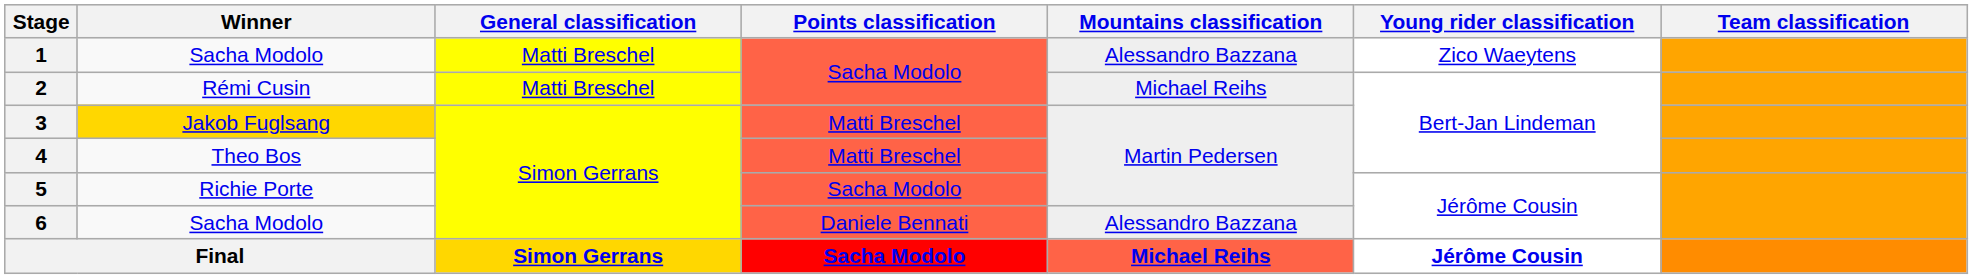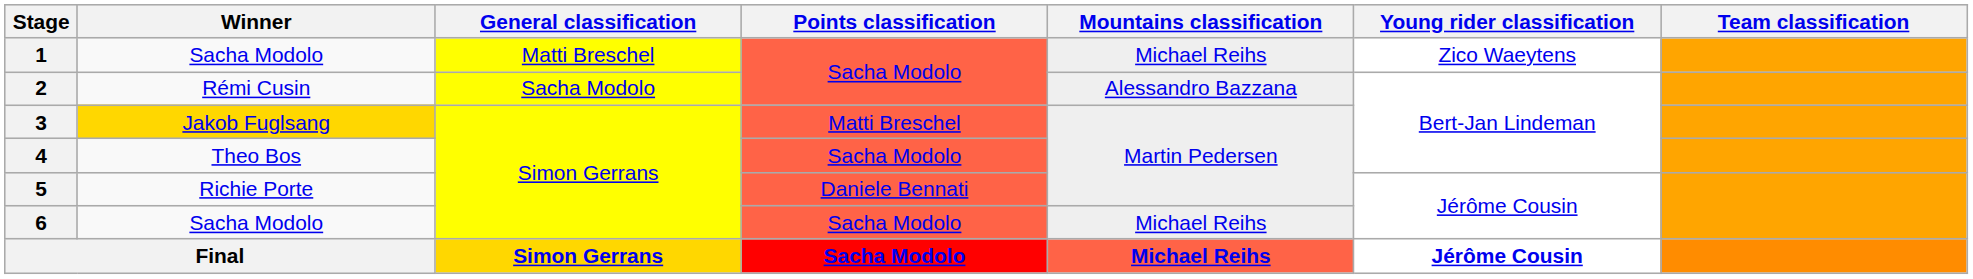 <table class="wikitable" style="text-align: center; font-size:smaller;">
 <tr>
 <th style="width:1%;">Stage</th>
 <th style="width:14%;">Winner</th>
 <th style="width:12%;"><a href='#'>General classification</a><br></th>
 <th style="width:12%;"><a href='#'>Points classification</a><br></th>
 <th style="width:12%;"><a href='#'>Mountains classification</a><br></th>
 <th style="width:12%;"><a href='#'>Young rider classification</a><br></th>
 <th style="width:12%;"><a href='#'>Team classification</a></th>
 </tr>
 <tr>
 <th>1</th>
 <td><a href='#'>Sacha Modolo</a></td>
 <td style="background:yellow;"><a href='#'>Matti Breschel</a></td>
 <td style="background:tomato;" rowspan="2"><a href='#'>Sacha Modolo</a></td>
-<td style="background:#EFEFEF;"><a href='#'>Alessandro Bazzana</a></td>
+<td style="background:#EFEFEF;"><a href='#'>Michael Reihs</a></td>
 <td style="background:white;"><a href='#'>Zico Waeytens</a></td>
 <td style="background:orange;"></td>
 </tr>
 <tr>
 <th>2</th>
 <td><a href='#'>Rémi Cusin</a></td>
-<td style="background:yellow;"><a href='#'>Matti Breschel</a></td>
-<td style="background:#EFEFEF;"><a href='#'>Michael Reihs</a></td>
+<td style="background:yellow;"><a href='#'>Sacha Modolo</a></td>
+<td style="background:#EFEFEF;"><a href='#'>Alessandro Bazzana</a></td>
 <td style="background:white;" rowspan="3"><a href='#'>Bert-Jan Lindeman</a></td>
 <td style="background:orange;"></td>
 </tr>
 <tr>
 <th>3</th>
 <td style="background: gold;"><a href='#'>Jakob Fuglsang</a></td>
 <td style="background:yellow;" rowspan="4"><a href='#'>Simon Gerrans</a></td>
 <td style="background:tomato;"><a href='#'>Matti Breschel</a></td>
 <td style="background:#EFEFEF;" rowspan="3"><a href='#'>Martin Pedersen</a></td>
 <td style="background:orange;"></td>
 </tr>
 <tr>
 <th>4</th>
 <td><a href='#'>Theo Bos</a></td>
-<td style="background:tomato;"><a href='#'>Matti Breschel</a></td>
+<td style="background:tomato;"><a href='#'>Sacha Modolo</a></td>
 <td style="background:orange;"></td>
 </tr>
 <tr>
 <th>5</th>
 <td><a href='#'>Richie Porte</a></td>
-<td style="background:tomato;"><a href='#'>Sacha Modolo</a></td>
+<td style="background:tomato;"><a href='#'>Daniele Bennati</a></td>
 <td style="background:white;" rowspan="2"><a href='#'>Jérôme Cousin</a></td>
 <td style="background:orange;" rowspan="2"></td>
 </tr>
 <tr>
 <th>6</th>
 <td><a href='#'>Sacha Modolo</a></td>
-<td style="background:tomato;"><a href='#'>Daniele Bennati</a></td>
-<td style="background:#EFEFEF;"><a href='#'>Alessandro Bazzana</a></td>
+<td style="background:tomato;"><a href='#'>Sacha Modolo</a></td>
+<td style="background:#EFEFEF;"><a href='#'>Michael Reihs</a></td>
 </tr>
 <tr>
 <th colspan=2><strong>Final</strong></th>
 <th style="background:gold;"><a href='#'>Simon Gerrans</a></th>
 <th style="background:red;"><a href='#'>Sacha Modolo</a></th>
 <th style="background:tomato;"><a href='#'>Michael Reihs</a></th>
 <th style="background:white;"><a href='#'>Jérôme Cousin</a></th>
 <th style="background:darkorange;"></th>
 </tr>
 </table>
